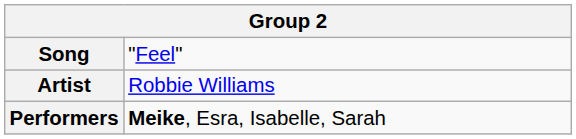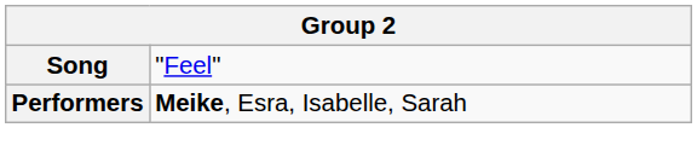 <table class="wikitable" style="font-size: 90%" width=400px>
 <tr>
 <th colspan=2>Group 2</th>
 </tr>
 <tr>
 <th width=10%>Song</th>
 <td>"<a href='#'>Feel</a>"</td>
 </tr>
 <tr>
-<th width=10%>Artist</th>
-<td><a href='#'>Robbie Williams</a></td>
-</tr>
-<tr>
 <th width=10%>Performers</th>
 <td><strong>Meike</strong>, Esra, Isabelle, Sarah</td>
 </tr>
 </table>
